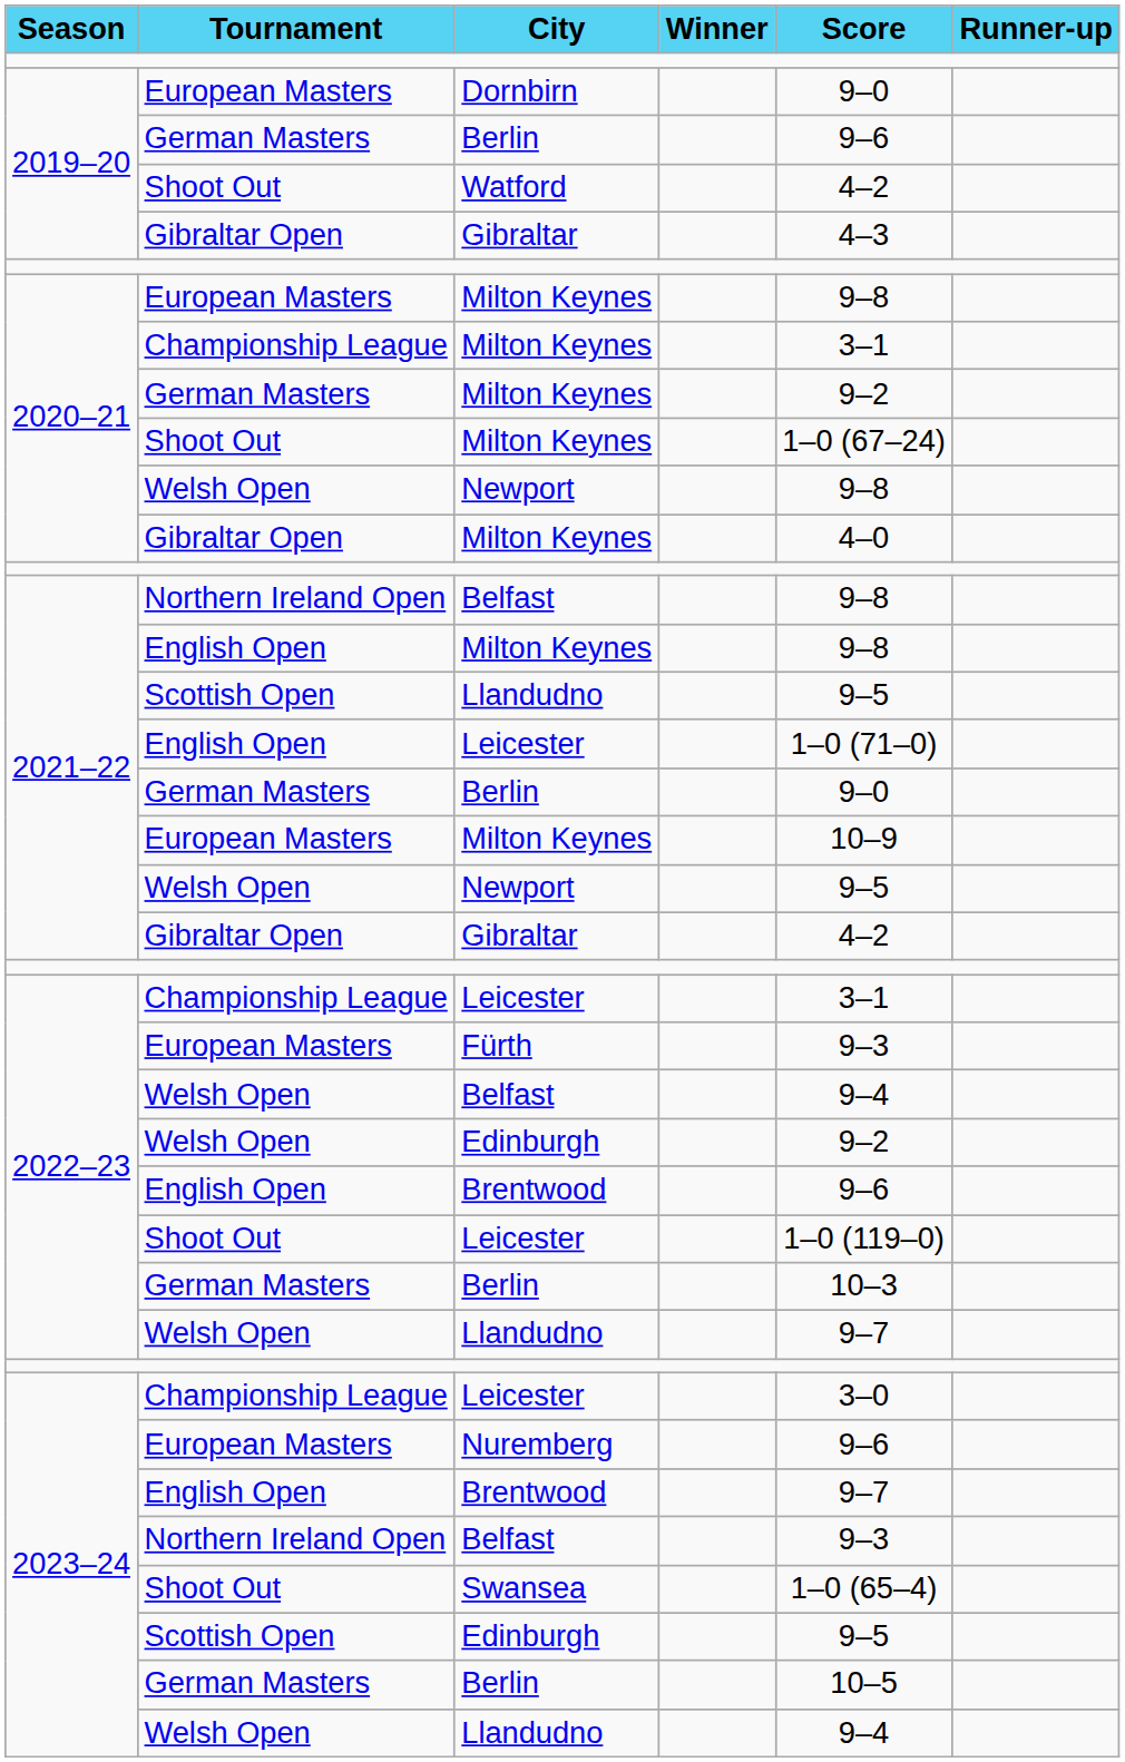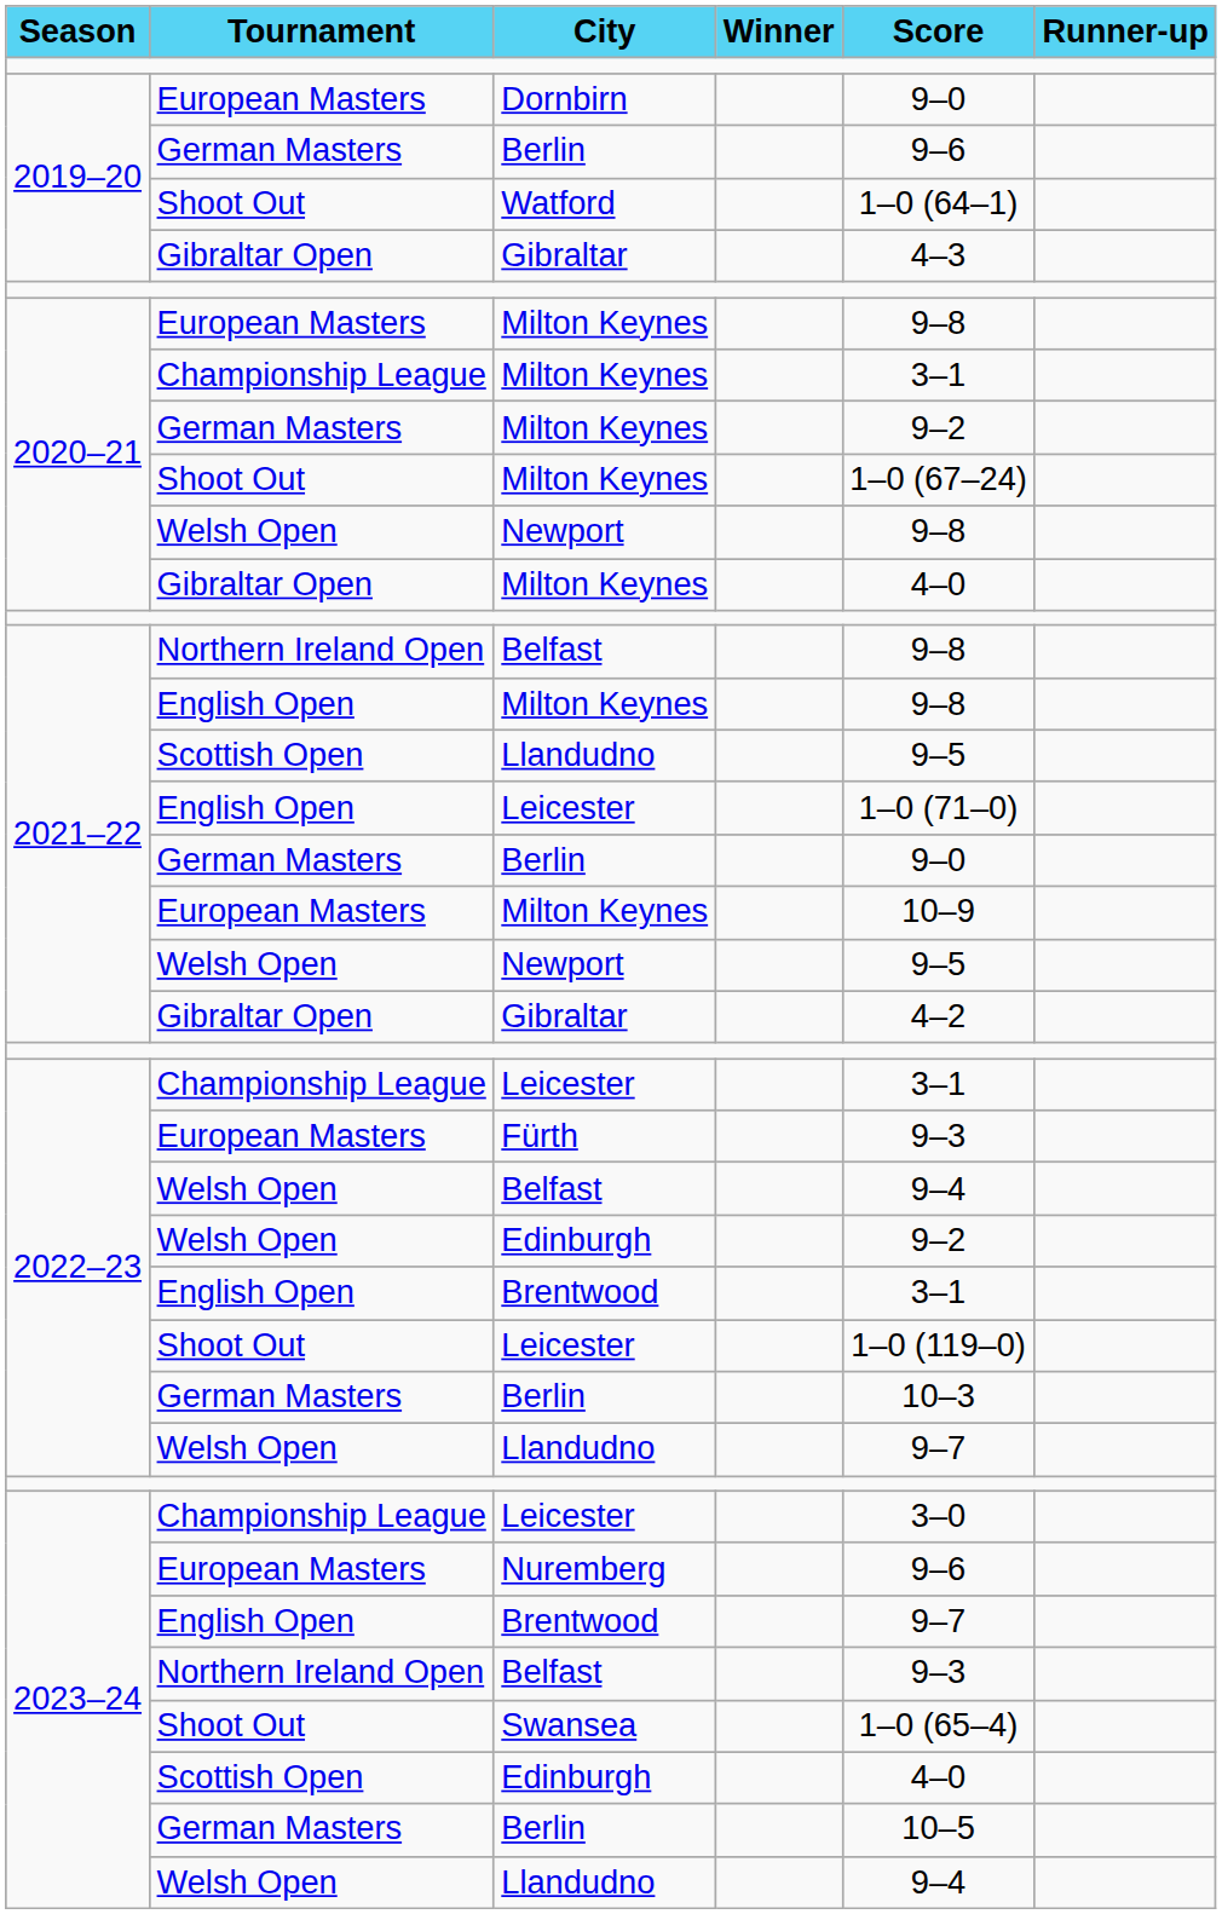 <table class="wikitable">
 <tr>
 <th style="text-align: center; background-color: #56d3f3">Season</th>
 <th style="text-align: center; background-color: #56d3f3">Tournament</th>
 <th style="text-align: center; background-color: #56d3f3">City</th>
 <th style="text-align: center; background-color: #56d3f3">Winner</th>
 <th style="text-align: center; background-color: #56d3f3">Score</th>
 <th style="text-align: center; background-color: #56d3f3">Runner-up</th>
 </tr>
 <tr>
 <td colspan=6></td>
 </tr>
 <tr>
 <td rowspan=4><a href='#'>2019–20</a></td>
 <td><a href='#'>European Masters</a></td>
 <td><a href='#'>Dornbirn</a></td>
 <td></td>
 <td style="text-align: center">9–0</td>
 <td></td>
 </tr>
 <tr>
 <td><a href='#'>German Masters</a></td>
 <td><a href='#'>Berlin</a></td>
 <td></td>
 <td style="text-align: center">9–6</td>
 <td></td>
 </tr>
 <tr>
 <td><a href='#'>Shoot Out</a></td>
 <td><a href='#'>Watford</a></td>
 <td></td>
-<td style="text-align: center">4–2</td>
+<td style="text-align: center">1–0 (64–1)</td>
 <td></td>
 </tr>
 <tr>
 <td><a href='#'>Gibraltar Open</a></td>
 <td><a href='#'>Gibraltar</a></td>
 <td></td>
 <td style="text-align: center">4–3</td>
 <td></td>
 </tr>
 <tr>
 <td colspan=6></td>
 </tr>
 <tr>
 <td rowspan=6><a href='#'>2020–21</a></td>
 <td><a href='#'>European Masters</a></td>
 <td><a href='#'>Milton Keynes</a></td>
 <td></td>
 <td style="text-align: center">9–8</td>
 <td></td>
 </tr>
 <tr>
 <td><a href='#'>Championship League</a></td>
 <td><a href='#'>Milton Keynes</a></td>
 <td></td>
 <td style="text-align: center">3–1</td>
 <td></td>
 </tr>
 <tr>
 <td><a href='#'>German Masters</a></td>
 <td><a href='#'>Milton Keynes</a></td>
 <td></td>
 <td style="text-align: center">9–2</td>
 <td></td>
 </tr>
 <tr>
 <td><a href='#'>Shoot Out</a></td>
 <td><a href='#'>Milton Keynes</a></td>
 <td></td>
 <td style="text-align: center">1–0 (67–24)</td>
 <td></td>
 </tr>
 <tr>
 <td><a href='#'>Welsh Open</a></td>
 <td><a href='#'>Newport</a></td>
 <td></td>
 <td style="text-align: center">9–8</td>
 <td></td>
 </tr>
 <tr>
 <td><a href='#'>Gibraltar Open</a></td>
 <td><a href='#'>Milton Keynes</a></td>
 <td></td>
 <td style="text-align: center">4–0</td>
 <td></td>
 </tr>
 <tr>
 <td colspan=6></td>
 </tr>
 <tr>
 <td rowspan="8"><a href='#'>2021–22</a></td>
 <td><a href='#'>Northern Ireland Open</a></td>
 <td><a href='#'>Belfast</a></td>
 <td></td>
 <td style="text-align: center">9–8</td>
 <td></td>
 </tr>
 <tr>
 <td><a href='#'>English Open</a></td>
 <td><a href='#'>Milton Keynes</a></td>
 <td></td>
 <td style="text-align: center">9–8</td>
 <td></td>
 </tr>
 <tr>
 <td><a href='#'>Scottish Open</a></td>
 <td><a href='#'>Llandudno</a></td>
 <td></td>
 <td style="text-align: center">9–5</td>
 <td></td>
 </tr>
 <tr>
 <td><a href='#'>English Open</a></td>
 <td><a href='#'>Leicester</a></td>
 <td></td>
 <td style="text-align: center">1–0 (71–0)</td>
 <td></td>
 </tr>
 <tr>
 <td><a href='#'>German Masters</a></td>
 <td><a href='#'>Berlin</a></td>
 <td></td>
 <td style="text-align: center">9–0</td>
 <td></td>
 </tr>
 <tr>
 <td><a href='#'>European Masters</a></td>
 <td><a href='#'>Milton Keynes</a></td>
 <td></td>
 <td style="text-align: center">10–9</td>
 <td></td>
 </tr>
 <tr>
 <td><a href='#'>Welsh Open</a></td>
 <td><a href='#'>Newport</a></td>
 <td></td>
 <td style="text-align: center">9–5</td>
 <td></td>
 </tr>
 <tr>
 <td><a href='#'>Gibraltar Open</a></td>
 <td><a href='#'>Gibraltar</a></td>
 <td></td>
 <td style="text-align: center">4–2</td>
 <td></td>
 </tr>
 <tr>
 <td colspan=6></td>
 </tr>
 <tr>
 <td rowspan="8"><a href='#'>2022–23</a></td>
 <td><a href='#'>Championship League</a></td>
 <td><a href='#'>Leicester</a></td>
 <td></td>
 <td style="text-align: center">3–1</td>
 <td></td>
 </tr>
 <tr>
 <td><a href='#'>European Masters</a></td>
 <td><a href='#'>Fürth</a></td>
 <td></td>
 <td style="text-align: center">9–3</td>
 <td></td>
 </tr>
 <tr>
 <td><a href='#'>Welsh Open</a></td>
 <td><a href='#'>Belfast</a></td>
 <td></td>
 <td style="text-align: center">9–4</td>
 <td></td>
 </tr>
 <tr>
 <td><a href='#'>Welsh Open</a></td>
 <td><a href='#'>Edinburgh</a></td>
 <td></td>
 <td style="text-align: center">9–2</td>
 <td></td>
 </tr>
 <tr>
 <td><a href='#'>English Open</a></td>
 <td><a href='#'>Brentwood</a></td>
 <td></td>
-<td style="text-align: center">9–6</td>
+<td style="text-align: center">3–1</td>
 <td></td>
 </tr>
 <tr>
 <td><a href='#'>Shoot Out</a></td>
 <td><a href='#'>Leicester</a></td>
 <td></td>
 <td style="text-align: center">1–0 (119–0)</td>
 <td></td>
 </tr>
 <tr>
 <td><a href='#'>German Masters</a></td>
 <td><a href='#'>Berlin</a></td>
 <td></td>
 <td style="text-align: center">10–3</td>
 <td></td>
 </tr>
 <tr>
 <td><a href='#'>Welsh Open</a></td>
 <td><a href='#'>Llandudno</a></td>
 <td></td>
 <td style="text-align: center">9–7</td>
 <td></td>
 </tr>
 <tr>
 <td colspan=6></td>
 </tr>
 <tr>
 <td rowspan="8"><a href='#'>2023–24</a></td>
 <td><a href='#'>Championship League</a></td>
 <td><a href='#'>Leicester</a></td>
 <td></td>
 <td style="text-align: center">3–0</td>
 <td></td>
 </tr>
 <tr>
 <td><a href='#'>European Masters</a></td>
 <td><a href='#'>Nuremberg</a></td>
 <td></td>
 <td style="text-align: center">9–6</td>
 <td></td>
 </tr>
 <tr>
 <td><a href='#'>English Open</a></td>
 <td><a href='#'>Brentwood</a></td>
 <td></td>
 <td style="text-align: center">9–7</td>
 <td></td>
 </tr>
 <tr>
 <td><a href='#'>Northern Ireland Open</a></td>
 <td><a href='#'>Belfast</a></td>
 <td></td>
 <td style="text-align: center">9–3</td>
 <td></td>
 </tr>
 <tr>
 <td><a href='#'>Shoot Out</a></td>
 <td><a href='#'>Swansea</a></td>
 <td></td>
 <td style="text-align: center">1–0 (65–4)</td>
 <td></td>
 </tr>
 <tr>
 <td><a href='#'>Scottish Open</a></td>
 <td><a href='#'>Edinburgh</a></td>
 <td></td>
-<td style="text-align: center">9–5</td>
+<td style="text-align: center">4–0</td>
 <td></td>
 </tr>
 <tr>
 <td><a href='#'>German Masters</a></td>
 <td><a href='#'>Berlin</a></td>
 <td></td>
 <td style="text-align: center">10–5</td>
 <td></td>
 </tr>
 <tr>
 <td><a href='#'>Welsh Open</a></td>
 <td><a href='#'>Llandudno</a></td>
 <td></td>
 <td style="text-align: center">9–4</td>
 <td></td>
 </tr>
 </table>
